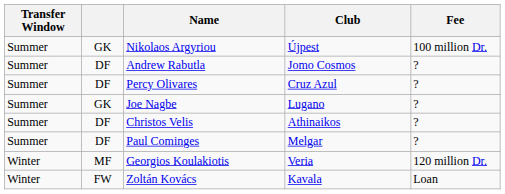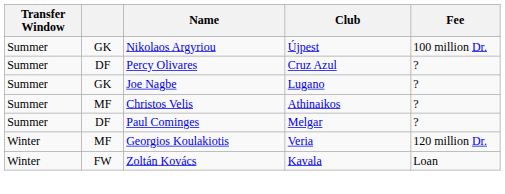 <table class="wikitable plainrowheaders">
 <tr>
 <th scope="col" style="width:6em;">Transfer Window</th>
 <th scope="col" style="width:3em;"></th>
 <th scope="col" style="width:13em;">Name</th>
 <th scope="col" style="width:10em;">Club</th>
 <th scope="col" style="width:7em;">Fee</th>
 </tr>
 <tr>
 <td>Summer</td>
 <td align="center">GK</td>
 <td> <a href='#'>Nikolaos Argyriou</a></td>
 <td> <a href='#'>Újpest</a></td>
 <td>100 million <a href='#'>Dr.</a></td>
 </tr>
 <tr>
 <td>Summer</td>
 <td align="center">DF</td>
-<td> <a href='#'>Andrew Rabutla</a></td>
-<td> <a href='#'>Jomo Cosmos</a></td>
-<td>?</td>
-</tr>
-<tr>
-<td>Summer</td>
-<td align="center">DF</td>
 <td> <a href='#'>Percy Olivares</a></td>
 <td> <a href='#'>Cruz Azul</a></td>
 <td>?</td>
 </tr>
 <tr>
 <td>Summer</td>
 <td align="center">GK</td>
 <td> <a href='#'>Joe Nagbe</a></td>
 <td> <a href='#'>Lugano</a></td>
 <td>?</td>
 </tr>
 <tr>
 <td>Summer</td>
-<td align="center">DF</td>
+<td align="center">MF</td>
 <td> <a href='#'>Christos Velis</a></td>
 <td> <a href='#'>Athinaikos</a></td>
 <td>?</td>
 </tr>
 <tr>
 <td>Summer</td>
 <td align="center">DF</td>
 <td> <a href='#'>Paul Cominges</a></td>
 <td> <a href='#'>Melgar</a></td>
 <td>?</td>
 </tr>
 <tr>
 <td>Winter</td>
 <td align="center">MF</td>
 <td> <a href='#'>Georgios Koulakiotis</a></td>
 <td> <a href='#'>Veria</a></td>
 <td>120 million <a href='#'>Dr.</a></td>
 </tr>
 <tr>
 <td>Winter</td>
 <td align="center">FW</td>
 <td> <a href='#'>Zoltán Kovács</a></td>
 <td> <a href='#'>Kavala</a></td>
 <td>Loan</td>
 </tr>
 </table>
